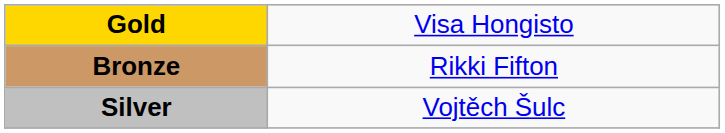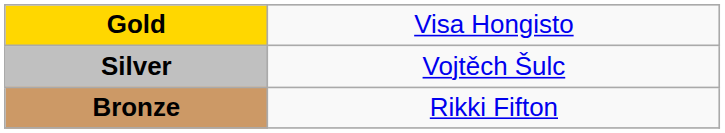 <table class="wikitable" style="text-align:center; " width="35%">
 <tr>
 <td bgcolor="gold"><strong>Gold</strong></td>
 <td><a href='#'>Visa Hongisto</a><br>  <small><em></em></small></td>
 </tr>
 <tr>
+<td bgcolor="silver"><strong>Silver</strong></td>
+<td><a href='#'>Vojtěch Šulc</a><br>  <small><em></em></small></td>
+</tr>
+<tr>
 <td bgcolor="CC9966"><strong>Bronze</strong></td>
 <td><a href='#'>Rikki Fifton</a><br>  <small><em></em></small></td>
 </tr>
-<tr>
-<td bgcolor="silver"><strong>Silver</strong></td>
-<td><a href='#'>Vojtěch Šulc</a><br>  <small><em></em></small></td>
-</tr>
 </table>
